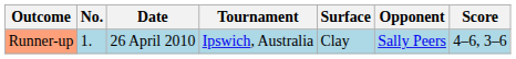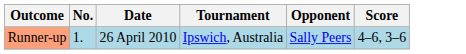 <table class="sortable wikitable" style="font-size:97%;">
 <tr>
 <th>Outcome</th>
 <th>No.</th>
 <th>Date</th>
 <th>Tournament</th>
-<th>Surface</th>
 <th>Opponent</th>
 <th>Score</th>
 </tr>
 <tr style="background:lightblue;">
 <td style="background:#ffa07a;">Runner-up</td>
 <td>1.</td>
 <td>26 April 2010</td>
 <td> <a href='#'>Ipswich</a>, Australia</td>
-<td>Clay</td>
 <td> <a href='#'>Sally Peers</a></td>
 <td>4–6, 3–6</td>
 </tr>
 </table>
